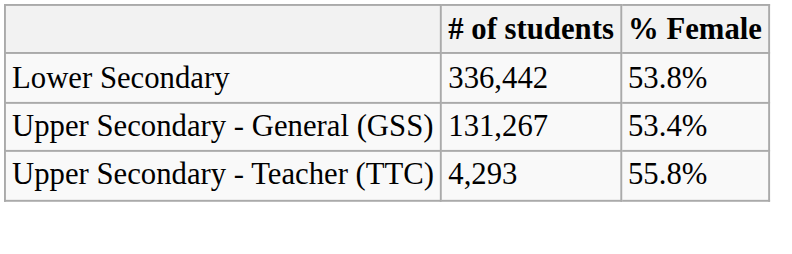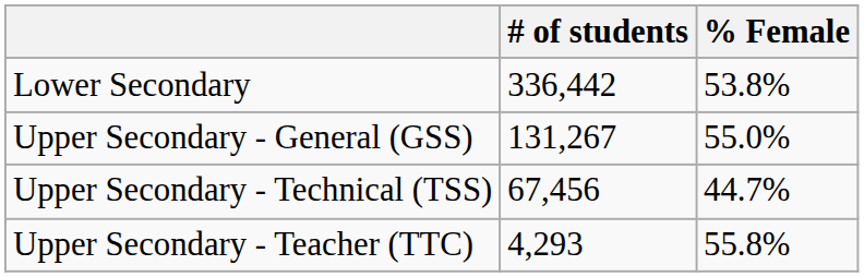 <table class="wikitable">
 <tr>
 <th></th>
 <th># of students</th>
 <th>% Female</th>
 </tr>
 <tr>
 <td>Lower Secondary</td>
 <td>336,442</td>
 <td>53.8%</td>
 </tr>
 <tr>
 <td>Upper Secondary - General (GSS)</td>
 <td>131,267</td>
-<td>53.4%</td>
+<td>55.0%</td>
+</tr>
+<tr>
+<td>Upper Secondary - Technical (TSS)</td>
+<td>67,456</td>
+<td>44.7%</td>
 </tr>
 <tr>
 <td>Upper Secondary - Teacher (TTC)</td>
 <td>4,293</td>
 <td>55.8%</td>
 </tr>
 </table>
